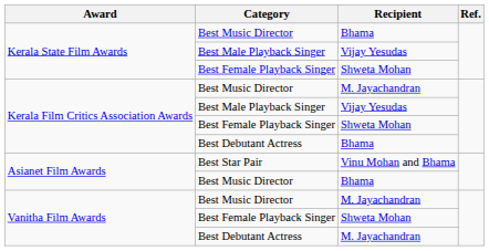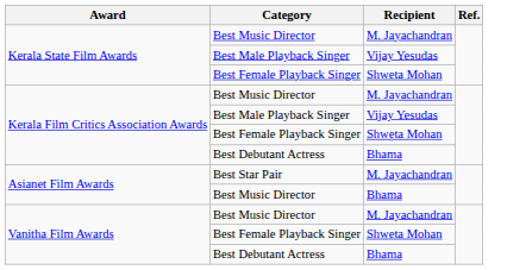 <table class=wikitable>
 <tr>
 <th>Award</th>
 <th>Category</th>
 <th>Recipient</th>
 <th>Ref.</th>
 </tr>
 <tr>
 <td rowspan="3"><a href='#'>Kerala State Film Awards</a></td>
 <td><a href='#'>Best Music Director</a></td>
-<td><a href='#'>Bhama</a></td>
+<td><a href='#'>M. Jayachandran</a></td>
 <td rowspan=3></td>
 </tr>
 <tr>
 <td><a href='#'>Best Male Playback Singer</a></td>
 <td><a href='#'>Vijay Yesudas</a></td>
 </tr>
 <tr>
 <td><a href='#'>Best Female Playback Singer</a></td>
 <td><a href='#'>Shweta Mohan</a></td>
 </tr>
 <tr>
 <td rowspan="4"><a href='#'>Kerala Film Critics Association Awards</a></td>
 <td>Best Music Director</td>
 <td><a href='#'>M. Jayachandran</a></td>
 <td rowspan=4></td>
 </tr>
 <tr>
 <td>Best Male Playback Singer</td>
 <td><a href='#'>Vijay Yesudas</a></td>
 </tr>
 <tr>
 <td>Best Female Playback Singer</td>
 <td><a href='#'>Shweta Mohan</a></td>
 </tr>
 <tr>
 <td>Best Debutant Actress</td>
 <td><a href='#'>Bhama</a></td>
 </tr>
 <tr>
 <td rowspan="2"><a href='#'>Asianet Film Awards</a></td>
 <td>Best Star Pair</td>
-<td><a href='#'>Vinu Mohan</a> and <a href='#'>Bhama</a></td>
+<td><a href='#'>M. Jayachandran</a></td>
 <td rowspan=2></td>
 </tr>
 <tr>
 <td>Best Music Director</td>
 <td><a href='#'>Bhama</a></td>
 </tr>
 <tr>
 <td rowspan="3"><a href='#'>Vanitha Film Awards</a></td>
 <td>Best Music Director</td>
 <td><a href='#'>M. Jayachandran</a></td>
 <td rowspan=3></td>
 </tr>
 <tr>
 <td>Best Female Playback Singer</td>
 <td><a href='#'>Shweta Mohan</a></td>
 </tr>
 <tr>
 <td>Best Debutant Actress</td>
-<td><a href='#'>M. Jayachandran</a></td>
+<td><a href='#'>Bhama</a></td>
 </tr>
 </table>
